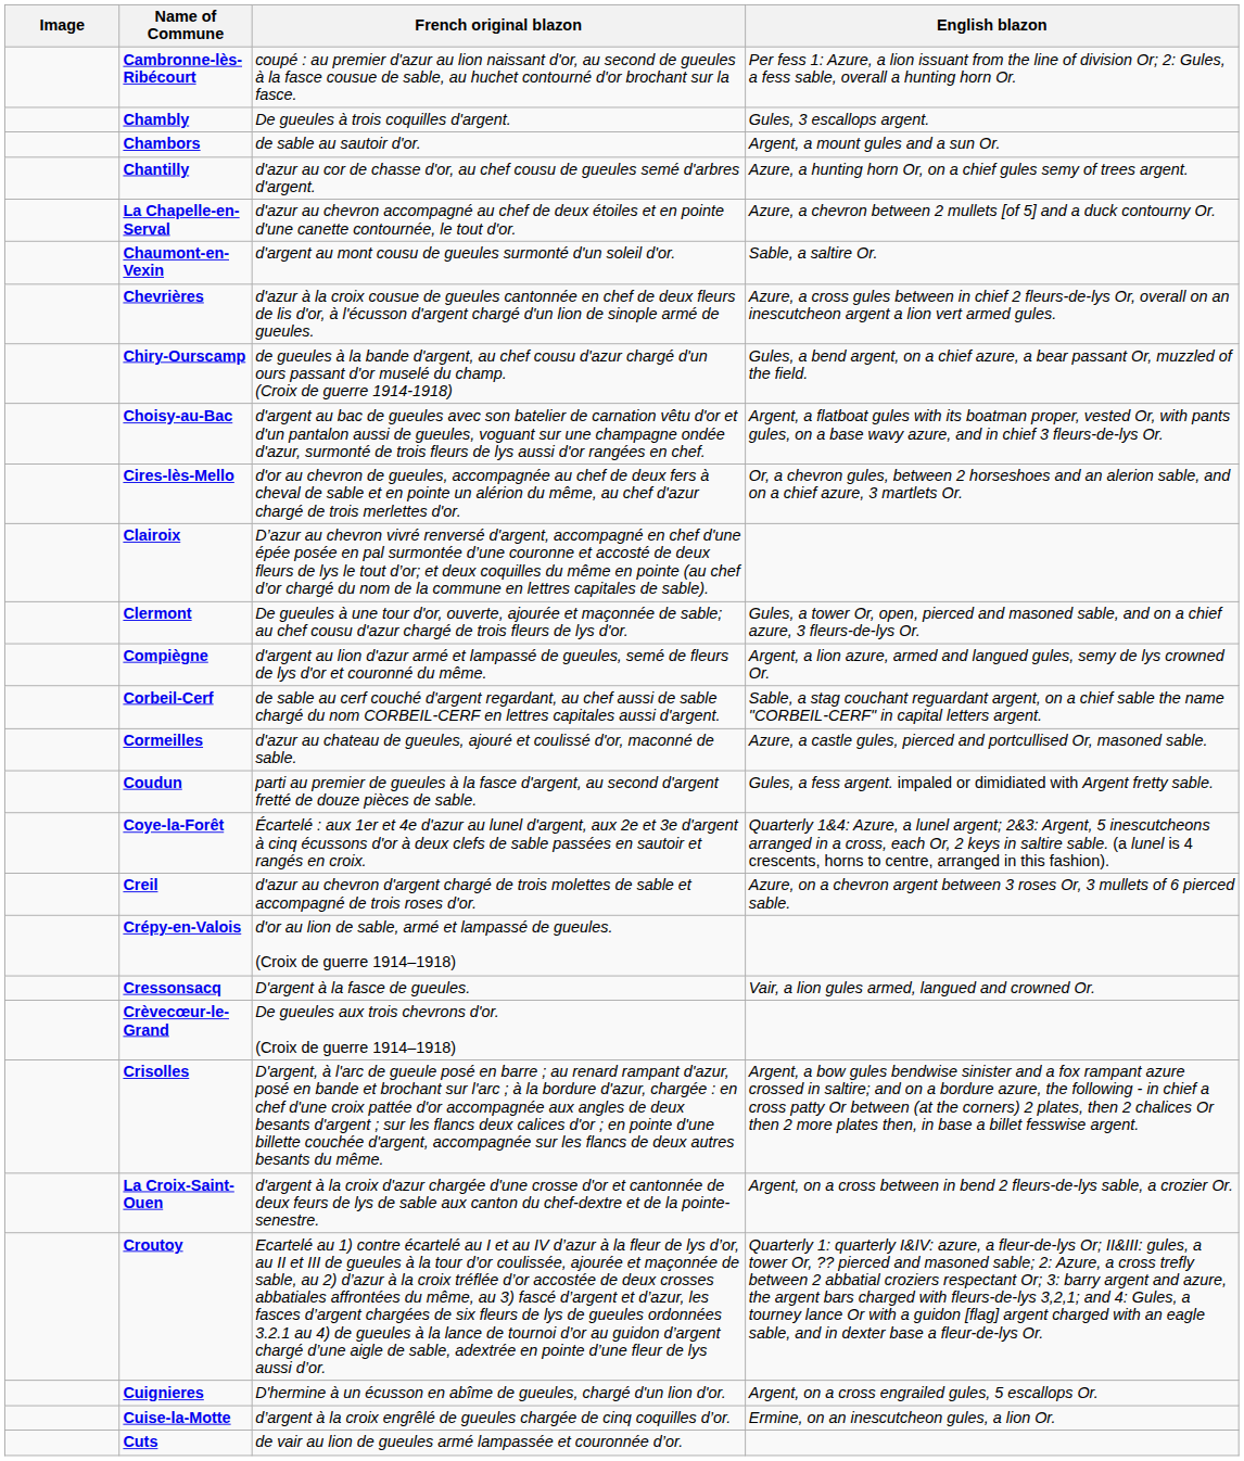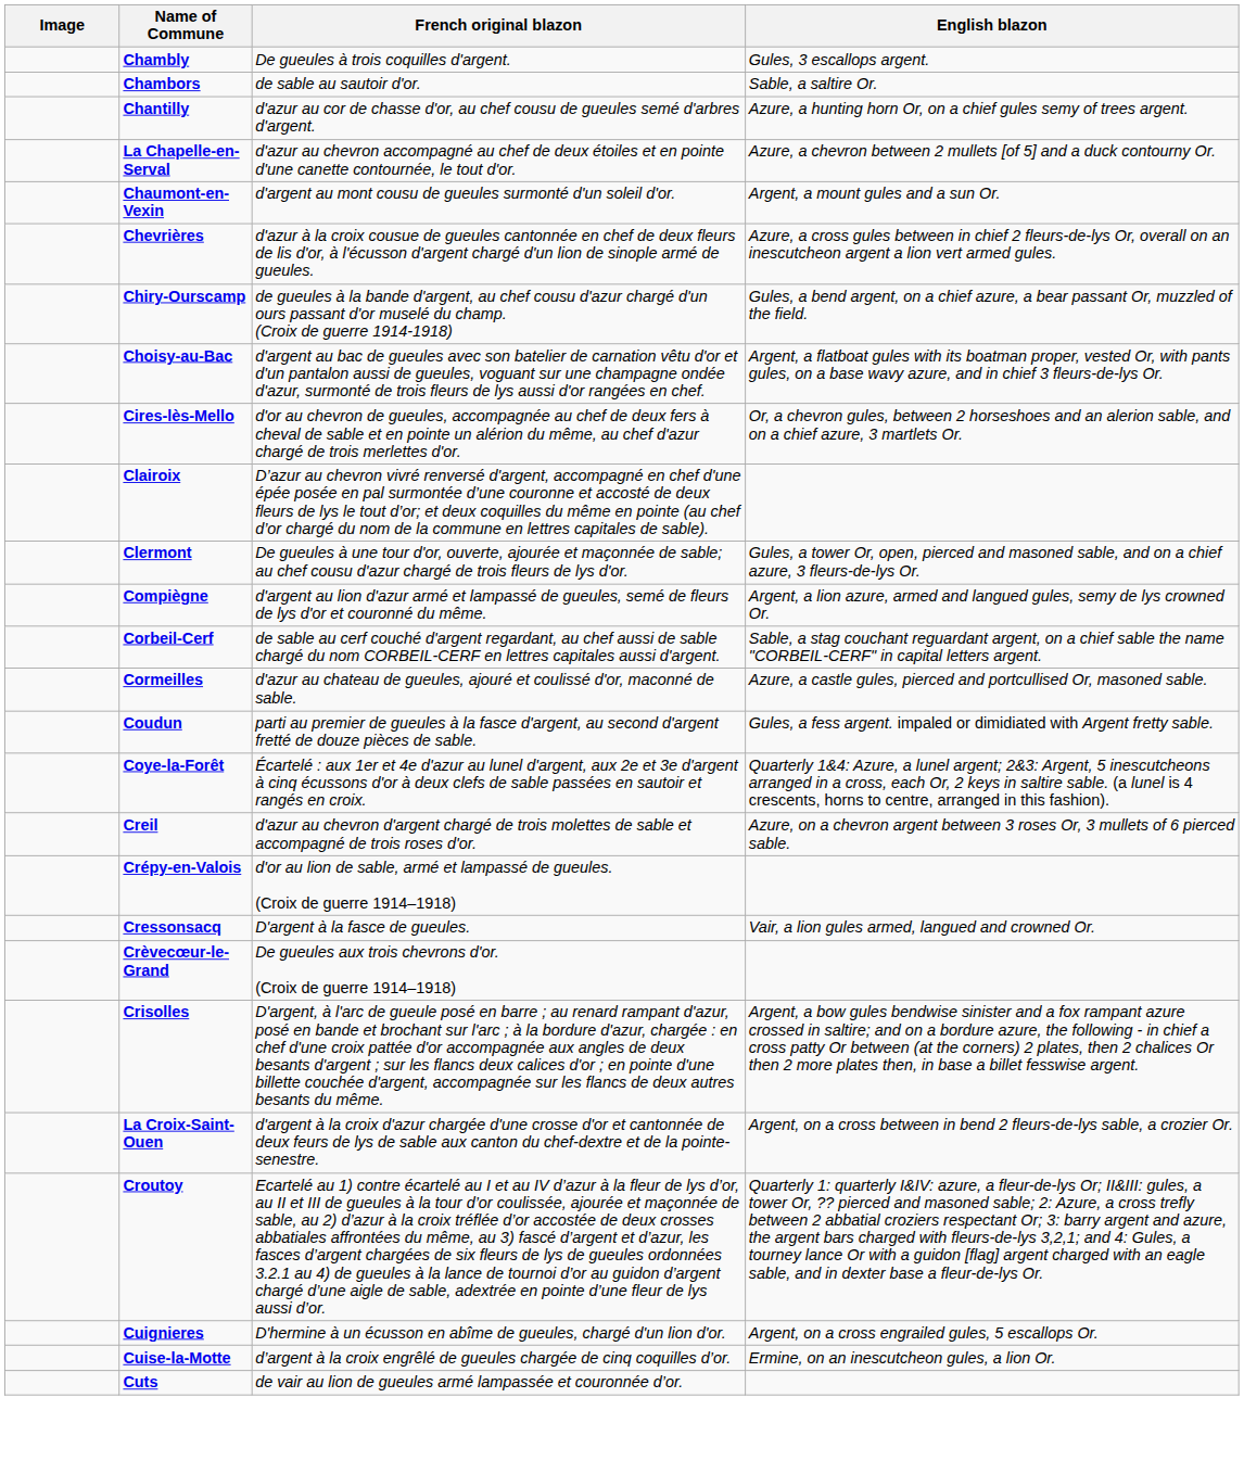 <table class="wikitable" style="width:100%;">
 <tr>
 <th style="width:110px;">Image</th>
 <th>Name of Commune</th>
 <th style="width:40%;">French original blazon</th>
 <th style="width:40%;">English blazon</th>
-</tr>
-<tr valign=top>
-<td align=center></td>
-<td><strong><a href='#'>Cambronne-lès-Ribécourt</a></strong></td>
-<td><em>coupé : au premier d'azur au lion naissant d'or, au second de gueules à la fasce cousue de sable, au huchet contourné d'or brochant sur la fasce.</em></td>
-<td><em>Per fess 1: Azure, a lion issuant from the line of division Or; 2: Gules, a fess sable, overall a hunting horn Or.</em></td>
 </tr>
 <tr valign=top>
 <td align=center></td>
 <td><strong><a href='#'>Chambly</a></strong></td>
 <td><em>De gueules à trois coquilles d'argent.</em></td>
 <td><em>Gules, 3 escallops argent.</em></td>
 </tr>
 <tr valign=top>
 <td align=center></td>
 <td><strong><a href='#'>Chambors</a></strong></td>
 <td><em>de sable au sautoir d'or.</em> </td>
-<td><em>Argent, a mount gules and a sun Or.</em></td>
+<td><em>Sable, a saltire Or.</em></td>
 </tr>
 <tr valign=top>
 <td align=center></td>
 <td><strong><a href='#'>Chantilly</a></strong></td>
 <td><em>d'azur au cor de chasse d'or, au chef cousu de gueules semé d'arbres d'argent.</em></td>
 <td><em>Azure, a hunting horn Or, on a chief gules semy of trees argent.</em></td>
 </tr>
 <tr valign=top>
 <td align=center></td>
 <td><strong><a href='#'>La Chapelle-en-Serval</a></strong></td>
 <td><em>d'azur au chevron accompagné au chef de deux étoiles et en pointe d'une canette contournée, le tout d'or.</em></td>
 <td><em>Azure, a chevron between 2 mullets [of 5] and a duck contourny Or.</em></td>
 </tr>
 <tr valign=top>
 <td align=center></td>
 <td><strong><a href='#'>Chaumont-en-Vexin</a></strong></td>
 <td><em>d'argent au mont cousu de gueules surmonté d'un soleil d'or.</em></td>
-<td><em>Sable, a saltire Or.</em></td>
+<td><em>Argent, a mount gules and a sun Or.</em></td>
 </tr>
 <tr valign=top>
 <td align=center></td>
 <td><strong><a href='#'>Chevrières</a></strong></td>
 <td><em>d'azur à la croix cousue de gueules cantonnée en chef de deux fleurs de lis d'or, à l'écusson d'argent chargé d'un lion de sinople armé de gueules.</em></td>
 <td><em>Azure, a cross gules between in chief 2 fleurs-de-lys Or, overall on an inescutcheon argent a lion vert armed gules.</em></td>
 </tr>
 <tr valign=top>
 <td align=center></td>
 <td><strong><a href='#'>Chiry-Ourscamp</a></strong></td>
 <td><em>de gueules à la bande d'argent, au chef cousu d'azur chargé d'un ours passant d'or muselé du champ.<br>(Croix de guerre 1914-1918)</em></td>
 <td><em>Gules, a bend argent, on a chief azure, a bear passant Or, muzzled of the field.</em></td>
 </tr>
 <tr valign=top>
 <td align=center></td>
 <td><strong><a href='#'>Choisy-au-Bac</a></strong></td>
 <td><em>d'argent au bac de gueules avec son batelier de carnation vêtu d'or et d'un pantalon aussi de gueules, voguant sur une champagne ondée d'azur, surmonté de trois fleurs de lys aussi d'or rangées en chef.</em></td>
 <td><em>Argent, a flatboat gules with its boatman proper, vested Or, with pants gules, on a base wavy azure, and in chief 3 fleurs-de-lys Or.</em></td>
 </tr>
 <tr valign=top>
 <td align=center></td>
 <td><strong><a href='#'>Cires-lès-Mello</a></strong></td>
 <td><em>d'or au chevron de gueules, accompagnée au chef de deux fers à cheval de sable et en pointe un alérion du même, au chef d'azur chargé de trois merlettes d'or.</em></td>
 <td><em>Or, a chevron gules, between 2 horseshoes and an alerion sable, and on a chief azure, 3 martlets Or.</em></td>
 </tr>
 <tr valign=top>
 <td align=center><br></td>
 <td><strong><a href='#'>Clairoix</a></strong></td>
 <td><em>D’azur au chevron vivré renversé d'argent, accompagné en chef d'une épée posée en pal surmontée d’une couronne et accosté de deux fleurs de lys le tout d’or; et deux coquilles du même en pointe (au chef d’or chargé du nom de la commune en lettres capitales de sable).</em> </td>
 <td></td>
 </tr>
 <tr valign=top>
 <td align=center></td>
 <td><strong><a href='#'>Clermont</a></strong></td>
 <td><em>De gueules à une tour d'or, ouverte, ajourée et maçonnée de sable; au chef cousu d'azur chargé de trois fleurs de lys d'or.</em></td>
 <td><em>Gules, a tower Or, open, pierced and masoned sable, and on a chief azure, 3 fleurs-de-lys Or.</em></td>
 </tr>
 <tr valign=top>
 <td align=center></td>
 <td><strong><a href='#'>Compiègne</a></strong></td>
 <td><em>d'argent au lion d'azur armé et lampassé de gueules, semé de fleurs de lys d'or et couronné du même.</em></td>
 <td><em>Argent, a lion azure, armed and langued gules, semy de lys crowned Or.</em></td>
 </tr>
 <tr valign=top>
 <td align=center></td>
 <td><strong><a href='#'>Corbeil-Cerf</a></strong></td>
 <td><em>de sable au cerf couché d'argent regardant, au chef aussi de sable chargé du nom CORBEIL-CERF en lettres capitales aussi d'argent.</em></td>
 <td><em>Sable, a stag couchant reguardant argent, on a chief sable the name "CORBEIL-CERF" in capital letters argent.</em></td>
 </tr>
 <tr valign=top>
 <td align=center></td>
 <td><strong><a href='#'>Cormeilles</a></strong></td>
 <td><em>d'azur au chateau de gueules, ajouré et coulissé d'or, maconné de sable.</em></td>
 <td><em>Azure, a castle gules, pierced and portcullised Or, masoned sable.</em></td>
 </tr>
 <tr valign=top>
 <td align=center></td>
 <td><strong><a href='#'>Coudun</a></strong></td>
 <td><em>parti au premier de gueules à la fasce d'argent, au second d'argent fretté de douze pièces de sable.</em></td>
 <td><em>Gules, a fess argent.</em> impaled or dimidiated with <em>Argent fretty sable.</em></td>
 </tr>
 <tr valign=top>
 <td align=center></td>
 <td><strong><a href='#'>Coye-la-Forêt</a></strong></td>
 <td><em> Écartelé : aux 1er et 4e d'azur au lunel d'argent, aux 2e et 3e d'argent à cinq écussons d'or à deux clefs de sable passées en sautoir et rangés en croix.</em></td>
 <td><em>Quarterly 1&4: Azure, a lunel argent; 2&3: Argent, 5 inescutcheons arranged in a cross, each Or, 2 keys in saltire sable.</em> (a <em>lunel</em> is 4 crescents, horns to centre, arranged in this fashion).</td>
 </tr>
 <tr valign=top>
 <td align=center></td>
 <td><strong><a href='#'>Creil</a></strong></td>
 <td><em>d'azur au chevron d'argent chargé de trois molettes de sable et accompagné de trois roses d'or.</em></td>
 <td><em>Azure, on a chevron argent between 3 roses Or, 3 mullets of 6 pierced sable.</em></td>
 </tr>
 <tr valign=top>
 <td align=center></td>
 <td><strong><a href='#'>Crépy-en-Valois</a></strong></td>
 <td><em>d'or au lion de sable, armé et lampassé de gueules.</em> <br><br>(Croix de guerre 1914–1918)</td>
 <td></td>
 </tr>
 <tr valign=top>
 <td align=center></td>
 <td><strong><a href='#'>Cressonsacq</a></strong></td>
 <td><em>D'argent à la fasce de gueules.</em></td>
 <td><em>Vair, a lion gules armed, langued and crowned Or.</em></td>
 </tr>
 <tr valign=top>
 <td align=center></td>
 <td><strong><a href='#'>Crèvecœur-le-Grand</a></strong></td>
 <td><em>De gueules aux trois chevrons d'or.</em><br><br>(Croix de guerre 1914–1918)</td>
 <td></td>
 </tr>
 <tr valign=top>
 <td align=center></td>
 <td><strong><a href='#'>Crisolles</a></strong></td>
 <td><em> D'argent, à l'arc de gueule posé en barre ; au renard rampant d'azur, posé en  bande et brochant sur l'arc ; à la bordure d'azur, chargée : en chef d'une croix pattée d'or accompagnée aux  angles  de deux besants d'argent ; sur les flancs deux calices d'or ; en pointe d'une billette couchée d'argent, accompagnée sur les flancs de deux autres besants du même.</em></td>
 <td><em>Argent, a bow gules bendwise sinister and a fox rampant azure crossed in saltire; and on a bordure azure, the following - in chief a cross patty Or between (at the corners) 2 plates, then 2 chalices Or then 2 more plates then, in base a billet fesswise argent.</em></td>
 </tr>
 <tr valign=top>
 <td align=center><br></td>
 <td><strong><a href='#'>La Croix-Saint-Ouen</a></strong></td>
 <td><em>d'argent à la croix d'azur chargée d'une crosse d'or et cantonnée de deux feurs de lys de sable aux canton du chef-dextre et de la pointe-senestre.</em></td>
 <td><em>Argent, on a cross between in bend 2 fleurs-de-lys sable, a crozier Or.</em></td>
 </tr>
 <tr valign=top>
 <td align=center></td>
 <td><strong><a href='#'>Croutoy</a></strong></td>
 <td><em>Ecartelé au 1) contre écartelé au I et au IV d’azur à la fleur de lys d’or, au II et III de gueules à la tour d’or coulissée, ajourée et maçonnée de sable, au 2) d’azur à la croix tréflée d’or accostée de deux crosses abbatiales affrontées du même, au 3) fascé d’argent et d’azur, les fasces d’argent chargées de six fleurs de lys de gueules ordonnées 3.2.1 au 4) de gueules à la lance de tournoi d’or au guidon d’argent chargé d’une aigle de sable, adextrée en pointe d’une fleur de lys aussi d’or.</em></td>
 <td><em>Quarterly 1: quarterly I&IV: azure, a fleur-de-lys Or; II&III: gules, a tower Or, ?? pierced and masoned sable; 2: Azure, a cross trefly between 2 abbatial croziers respectant Or; 3: barry argent and azure, the argent bars charged with fleurs-de-lys 3,2,1; and 4: Gules, a tourney lance Or with a guidon [flag] argent charged with an eagle sable, and in dexter base a fleur-de-lys Or.</em></td>
 </tr>
 <tr valign=top>
 <td align=center></td>
 <td><strong><a href='#'>Cuignieres</a></strong></td>
 <td><em> D'hermine à un écusson en abîme de gueules, chargé d'un lion d'or.</em></td>
 <td><em>Argent, on a cross engrailed gules, 5 escallops Or.</em></td>
 </tr>
 <tr valign=top>
 <td align=center></td>
 <td><strong><a href='#'>Cuise-la-Motte</a></strong></td>
 <td><em> d’argent à la croix engrêlé de gueules chargée de cinq coquilles d’or.</em></td>
 <td><em>Ermine, on an inescutcheon gules, a lion Or.</em></td>
 </tr>
 <tr valign=top>
 <td align=center></td>
 <td><strong><a href='#'>Cuts</a></strong></td>
 <td><em>de vair au lion de gueules armé lampassée et couronnée d’or.</em></td>
 <td></td>
 </tr>
 </table>
